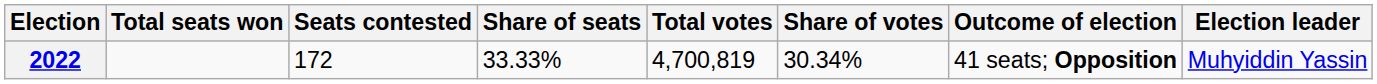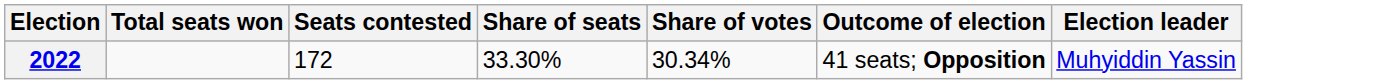 <table class="wikitable">
 <tr>
 <th>Election</th>
 <th>Total seats won</th>
 <th>Seats contested</th>
 <th>Share of seats</th>
-<th>Total votes</th>
 <th>Share of votes</th>
 <th>Outcome of election</th>
 <th>Election leader</th>
 </tr>
 <tr>
 <th><a href='#'>2022</a></th>
 <td></td>
 <td>172</td>
-<td>33.33%</td>
-<td>4,700,819</td>
+<td>33.30%</td>
 <td>30.34%</td>
 <td> 41 seats; <strong>Opposition</strong></td>
 <td><a href='#'>Muhyiddin Yassin</a></td>
 </tr>
 </table>
